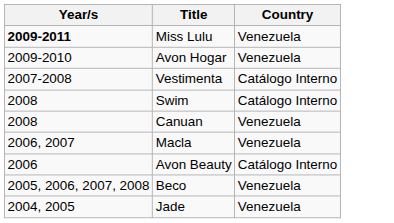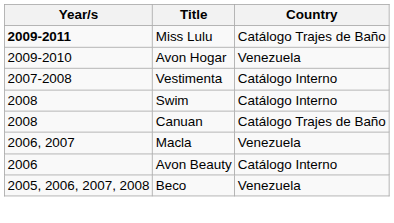 <table class="wikitable">
 <tr>
 <th>Year/s</th>
 <th>Title</th>
 <th>Country</th>
 </tr>
 <tr>
 <td><strong>2009-2011</strong></td>
 <td>Miss Lulu</td>
-<td>Venezuela</td>
+<td>Catálogo Trajes de Baño</td>
 </tr>
 <tr>
 <td>2009-2010</td>
 <td>Avon Hogar</td>
 <td>Venezuela</td>
 </tr>
 <tr>
 <td>2007-2008</td>
 <td>Vestimenta</td>
 <td>Catálogo Interno</td>
 </tr>
 <tr>
 <td>2008</td>
 <td>Swim</td>
 <td>Catálogo Interno</td>
 </tr>
 <tr>
 <td>2008</td>
 <td>Canuan</td>
-<td>Venezuela</td>
+<td>Catálogo Trajes de Baño</td>
 </tr>
 <tr>
 <td>2006, 2007</td>
 <td>Macla</td>
 <td>Venezuela</td>
 </tr>
 <tr>
 <td>2006</td>
 <td>Avon Beauty</td>
 <td>Catálogo Interno</td>
 </tr>
 <tr>
 <td>2005, 2006, 2007, 2008</td>
 <td>Beco</td>
 <td>Venezuela</td>
 </tr>
-<tr>
-<td>2004, 2005</td>
-<td>Jade</td>
-<td>Venezuela</td>
-</tr>
 </table>
